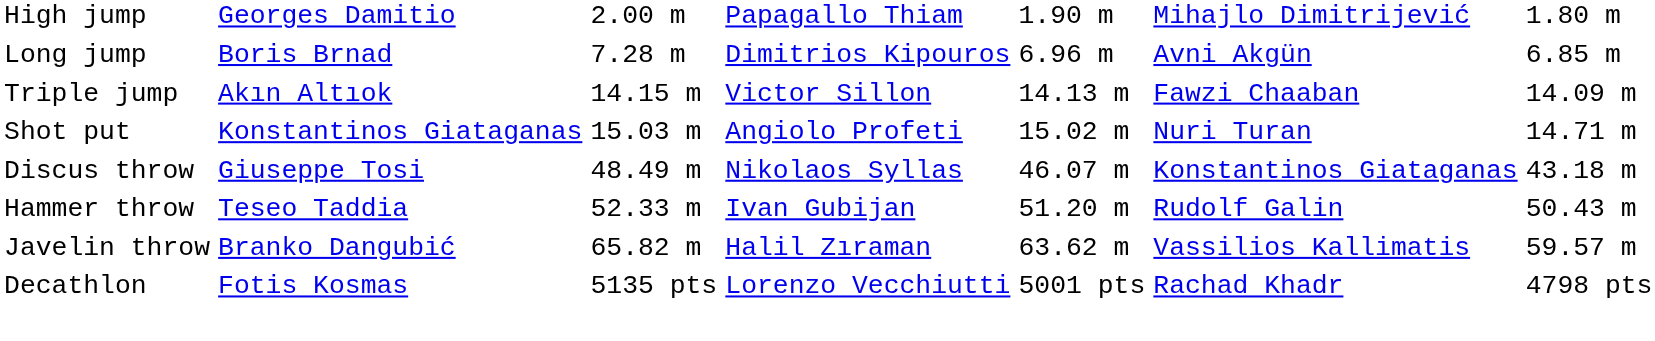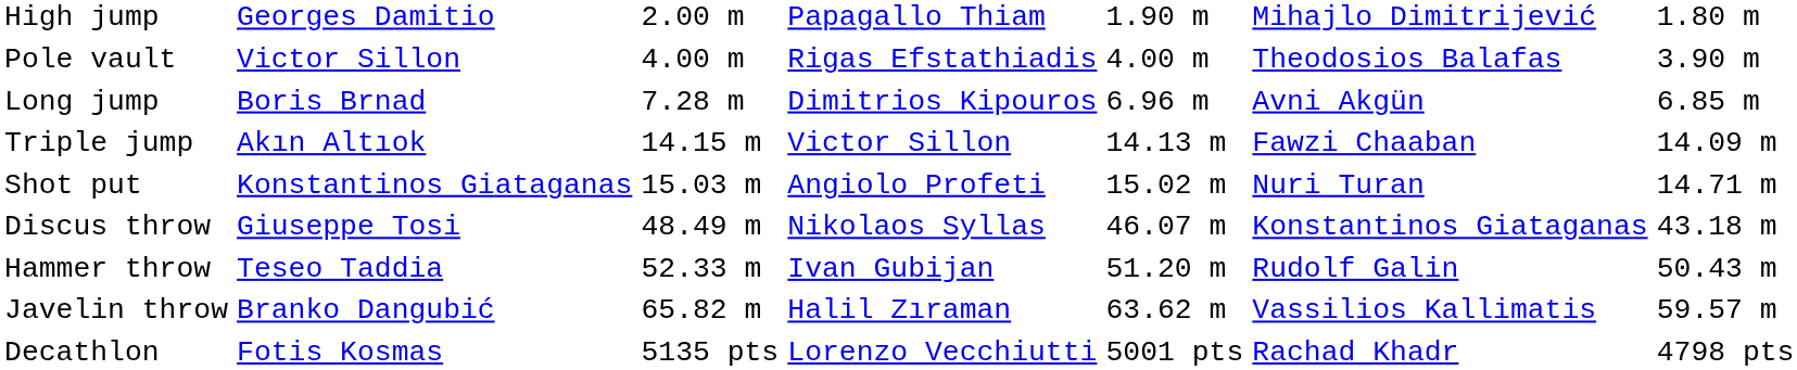 <table>
 <tr>
 <td>High jump</td>
 <td><a href='#'>Georges Damitio</a><br> <em></em></td>
 <td>2.00 m</td>
 <td><a href='#'>Papagallo Thiam</a><br> <em></em></td>
 <td>1.90 m</td>
 <td><a href='#'>Mihajlo Dimitrijević</a><br> <em></em></td>
 <td>1.80 m</td>
+</tr>
+<tr>
+<td>Pole vault</td>
+<td><a href='#'>Victor Sillon</a><br> <em></em></td>
+<td>4.00 m</td>
+<td><a href='#'>Rigas Efstathiadis</a><br> <em></em></td>
+<td>4.00 m</td>
+<td><a href='#'>Theodosios Balafas</a><br> <em></em></td>
+<td>3.90 m</td>
 </tr>
 <tr>
 <td>Long jump</td>
 <td><a href='#'>Boris Brnad</a><br> <em></em></td>
 <td>7.28 m</td>
 <td><a href='#'>Dimitrios Kipouros</a><br> <em></em></td>
 <td>6.96 m</td>
 <td><a href='#'>Avni Akgün</a><br> <em></em></td>
 <td>6.85 m</td>
 </tr>
 <tr>
 <td>Triple jump</td>
 <td><a href='#'>Akın Altıok</a><br> <em></em></td>
 <td>14.15 m</td>
 <td><a href='#'>Victor Sillon</a><br> <em></em></td>
 <td>14.13 m</td>
 <td><a href='#'>Fawzi Chaaban</a><br> <em></em></td>
 <td>14.09 m</td>
 </tr>
 <tr>
 <td>Shot put</td>
 <td><a href='#'>Konstantinos Giataganas</a><br> <em></em></td>
 <td>15.03 m</td>
 <td><a href='#'>Angiolo Profeti</a><br> <em></em></td>
 <td>15.02 m</td>
 <td><a href='#'>Nuri Turan</a><br> <em></em></td>
 <td>14.71 m</td>
 </tr>
 <tr>
 <td>Discus throw</td>
 <td><a href='#'>Giuseppe Tosi</a><br> <em></em></td>
 <td>48.49 m</td>
 <td><a href='#'>Nikolaos Syllas</a><br> <em></em></td>
 <td>46.07 m</td>
 <td><a href='#'>Konstantinos Giataganas</a><br> <em></em></td>
 <td>43.18 m</td>
 </tr>
 <tr>
 <td>Hammer throw</td>
 <td><a href='#'>Teseo Taddia</a><br> <em></em></td>
 <td>52.33 m</td>
 <td><a href='#'>Ivan Gubijan</a><br> <em></em></td>
 <td>51.20 m</td>
 <td><a href='#'>Rudolf Galin</a><br> <em></em></td>
 <td>50.43 m</td>
 </tr>
 <tr>
 <td>Javelin throw</td>
 <td><a href='#'>Branko Dangubić</a><br> <em></em></td>
 <td>65.82 m</td>
 <td><a href='#'>Halil Zıraman</a><br> <em></em></td>
 <td>63.62 m</td>
 <td><a href='#'>Vassilios Kallimatis</a><br> <em></em></td>
 <td>59.57 m</td>
 </tr>
 <tr>
 <td>Decathlon</td>
 <td><a href='#'>Fotis Kosmas</a><br> <em></em></td>
 <td>5135 pts</td>
 <td><a href='#'>Lorenzo Vecchiutti</a><br> <em></em></td>
 <td>5001 pts</td>
 <td><a href='#'>Rachad Khadr</a><br> <em></em></td>
 <td>4798 pts</td>
 </tr>
 </table>
